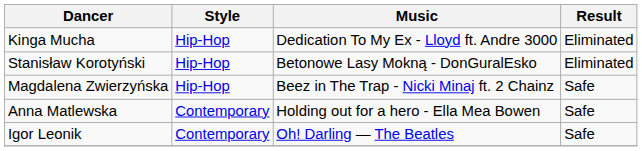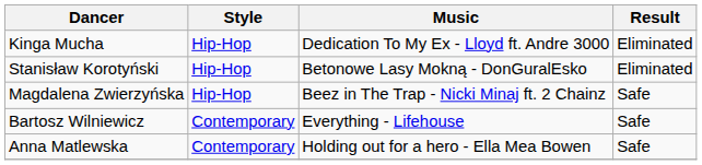 <table class="wikitable">
 <tr>
 <th>Dancer</th>
 <th>Style</th>
 <th>Music</th>
 <th>Result</th>
 </tr>
 <tr>
 <td>Kinga Mucha</td>
 <td><a href='#'>Hip-Hop</a></td>
 <td>Dedication To My Ex - <a href='#'>Lloyd</a> ft. Andre 3000</td>
 <td>Eliminated</td>
 </tr>
 <tr>
 <td>Stanisław Korotyński</td>
 <td><a href='#'>Hip-Hop</a></td>
 <td>Betonowe Lasy Mokną - DonGuralEsko</td>
 <td>Eliminated</td>
 </tr>
 <tr>
 <td>Magdalena Zwierzyńska</td>
 <td><a href='#'>Hip-Hop</a></td>
 <td>Beez in The Trap - <a href='#'>Nicki Minaj</a> ft. 2 Chainz</td>
 <td>Safe</td>
 </tr>
 <tr>
+<td>Bartosz Wilniewicz</td>
+<td><a href='#'>Contemporary</a></td>
+<td>Everything - <a href='#'>Lifehouse</a></td>
+<td>Safe</td>
+</tr>
+<tr>
 <td>Anna Matlewska</td>
 <td><a href='#'>Contemporary</a></td>
 <td>Holding out for a hero - Ella Mea Bowen</td>
 <td>Safe</td>
 </tr>
 <tr>
-<td>Igor Leonik</td>
-<td><a href='#'>Contemporary</a></td>
-<td><a href='#'>Oh! Darling</a> — <a href='#'>The Beatles</a></td>
-<td>Safe</td>
-</tr>
-<tr>
 </tr>
 </table>
